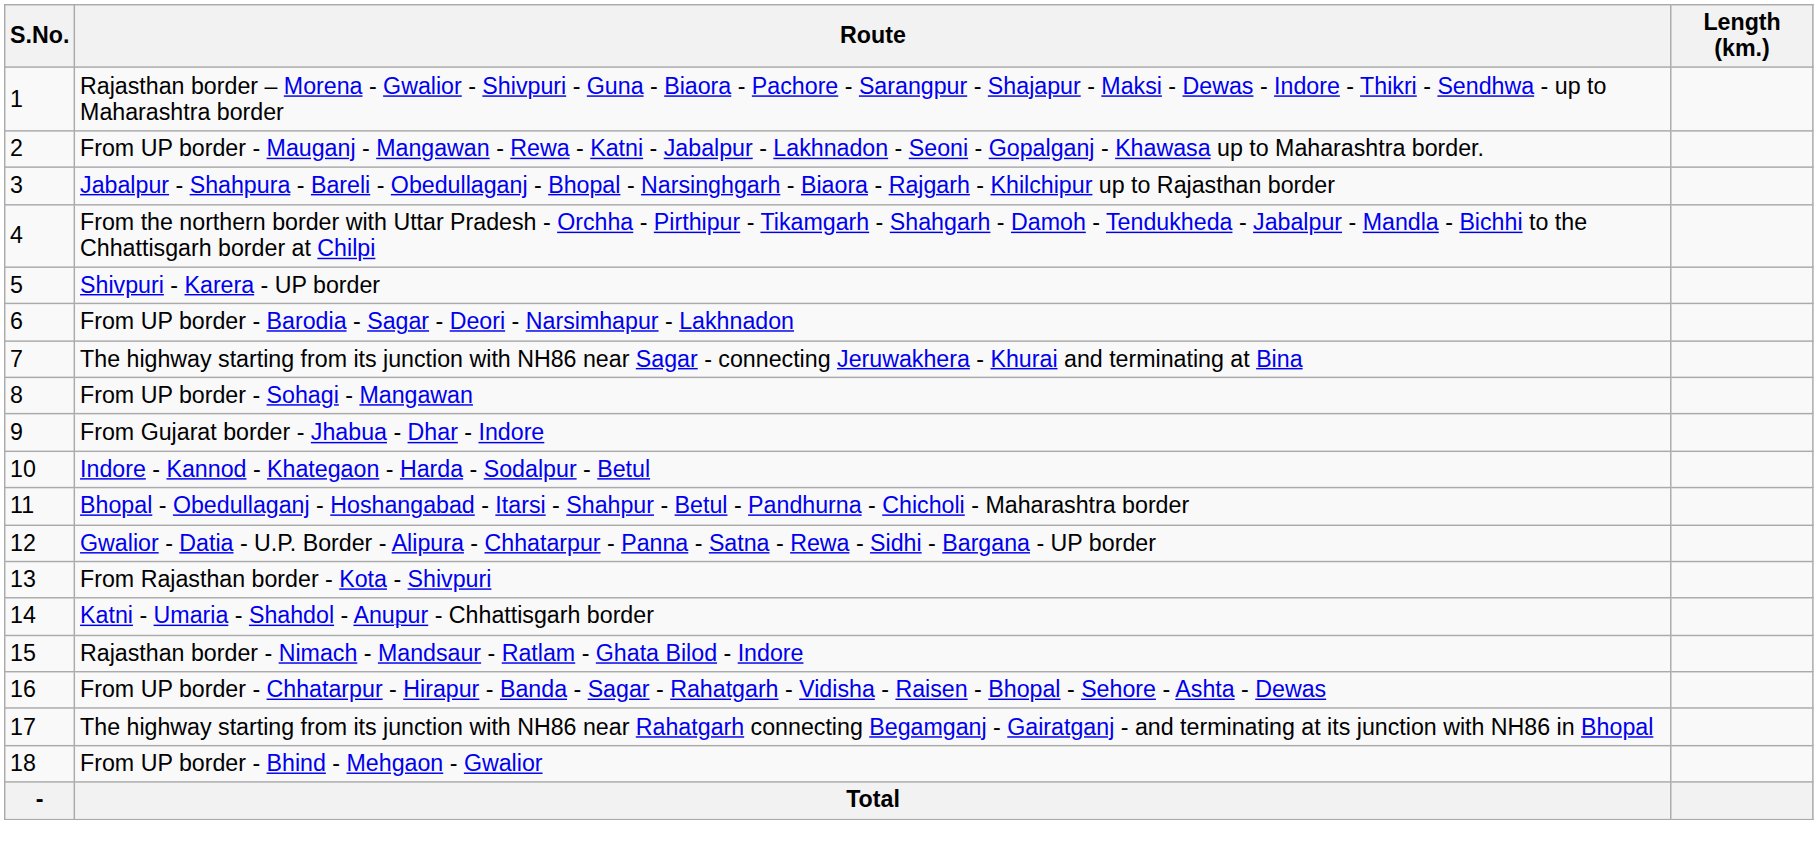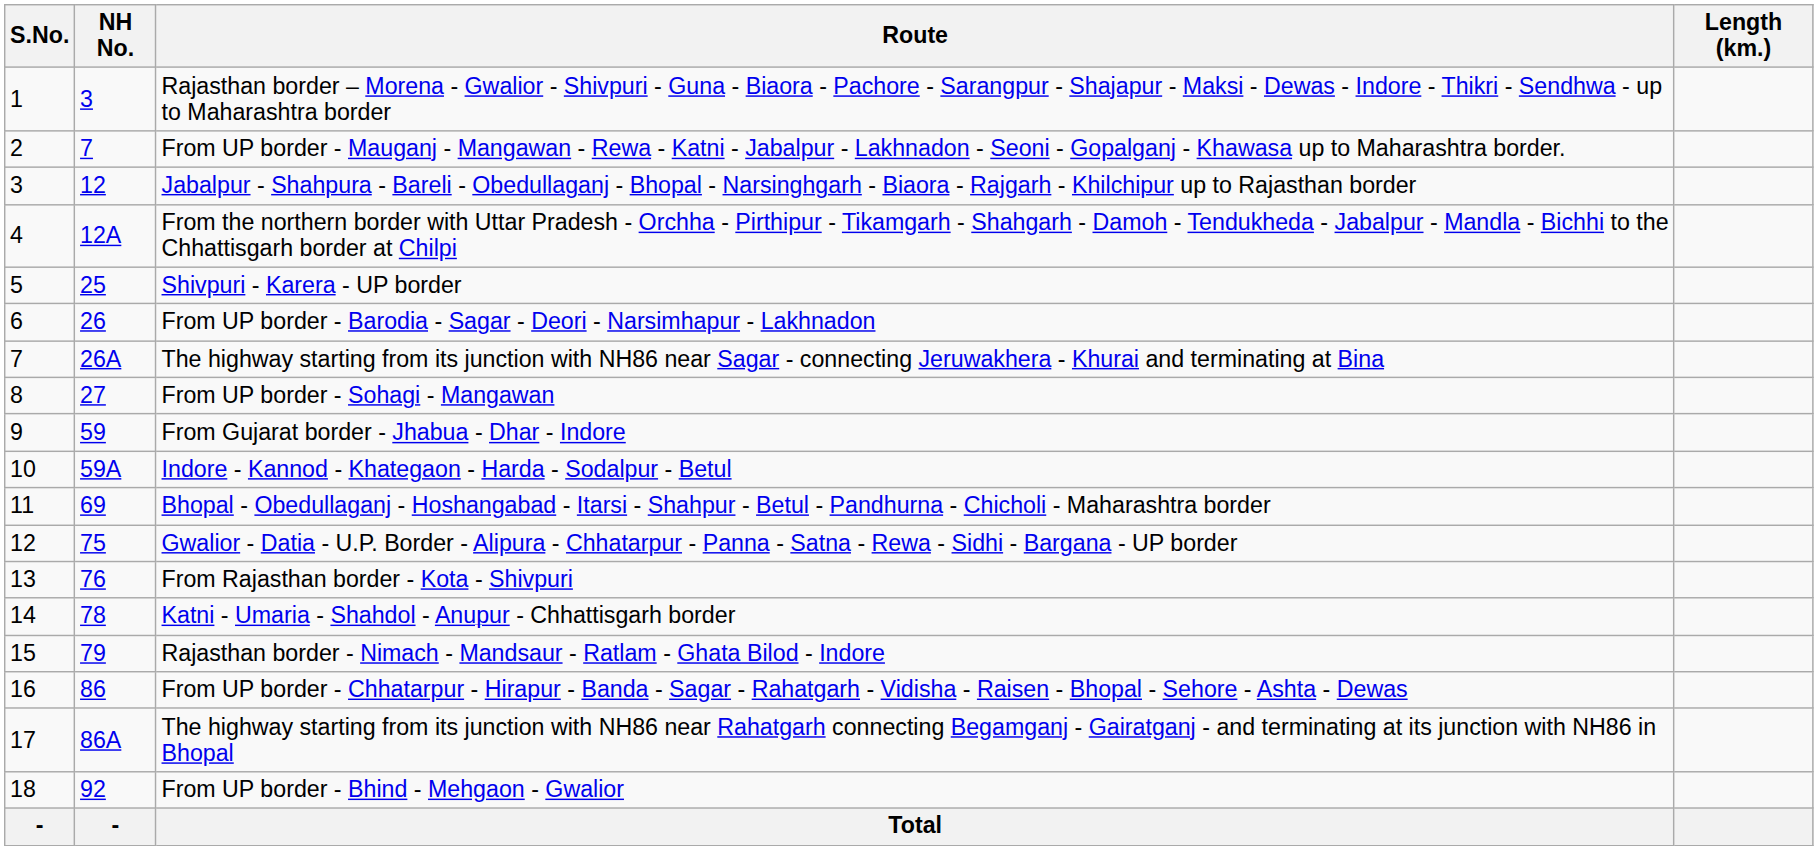 <table class="wikitable">
 <tr>
 <th>S.No.</th>
+<th>NH No.</th>
 <th>Route</th>
 <th>Length (km.)</th>
 </tr>
 <tr>
 <td>1</td>
+<td><a href='#'>3</a></td>
 <td>Rajasthan border – <a href='#'>Morena</a> - <a href='#'>Gwalior</a> - <a href='#'>Shivpuri</a> - <a href='#'>Guna</a> - <a href='#'>Biaora</a> - <a href='#'>Pachore</a> - <a href='#'>Sarangpur</a> - <a href='#'>Shajapur</a> - <a href='#'>Maksi</a> - <a href='#'>Dewas</a> - <a href='#'>Indore</a> - <a href='#'>Thikri</a> - <a href='#'>Sendhwa</a> - up to Maharashtra border</td>
 <td></td>
 </tr>
 <tr>
 <td>2</td>
+<td><a href='#'>7</a></td>
 <td>From UP border - <a href='#'>Mauganj</a> - <a href='#'>Mangawan</a> - <a href='#'>Rewa</a> - <a href='#'>Katni</a> - <a href='#'>Jabalpur</a> - <a href='#'>Lakhnadon</a> - <a href='#'>Seoni</a> - <a href='#'>Gopalganj</a> - <a href='#'>Khawasa</a>  up to Maharashtra border.</td>
 <td></td>
 </tr>
 <tr>
 <td>3</td>
+<td><a href='#'>12</a></td>
 <td><a href='#'>Jabalpur</a> - <a href='#'>Shahpura</a> - <a href='#'>Bareli</a> - <a href='#'>Obedullaganj</a> - <a href='#'>Bhopal</a> - <a href='#'>Narsinghgarh</a> - <a href='#'>Biaora</a> - <a href='#'>Rajgarh</a> - <a href='#'>Khilchipur</a>  up to Rajasthan border</td>
 <td></td>
 </tr>
 <tr>
 <td>4</td>
+<td><a href='#'>12A</a></td>
 <td>From the northern border with Uttar Pradesh - <a href='#'>Orchha</a> - <a href='#'>Pirthipur</a> - <a href='#'>Tikamgarh</a> - <a href='#'>Shahgarh</a> - <a href='#'>Damoh</a> - <a href='#'>Tendukheda</a> - <a href='#'>Jabalpur</a> - <a href='#'>Mandla</a> - <a href='#'>Bichhi</a>  to the Chhattisgarh border at <a href='#'>Chilpi</a></td>
 <td></td>
 </tr>
 <tr>
 <td>5</td>
+<td><a href='#'>25</a></td>
 <td><a href='#'>Shivpuri</a> - <a href='#'>Karera</a> - UP border</td>
 <td></td>
 </tr>
 <tr>
 <td>6</td>
+<td><a href='#'>26</a></td>
 <td>From UP border - <a href='#'>Barodia</a> - <a href='#'>Sagar</a> - <a href='#'>Deori</a> - <a href='#'>Narsimhapur</a> - <a href='#'>Lakhnadon</a></td>
 <td></td>
 </tr>
 <tr>
 <td>7</td>
+<td><a href='#'>26A</a></td>
 <td>The highway starting from its junction with NH86 near <a href='#'>Sagar</a> - connecting <a href='#'>Jeruwakhera</a> - <a href='#'>Khurai</a> and terminating at <a href='#'>Bina</a></td>
 <td></td>
 </tr>
 <tr>
 <td>8</td>
+<td><a href='#'>27</a></td>
 <td>From UP border - <a href='#'>Sohagi</a> - <a href='#'>Mangawan</a></td>
 <td></td>
 </tr>
 <tr>
 <td>9</td>
+<td><a href='#'>59</a></td>
 <td>From Gujarat border - <a href='#'>Jhabua</a> - <a href='#'>Dhar</a> - <a href='#'>Indore</a></td>
 <td></td>
 </tr>
 <tr>
 <td>10</td>
+<td><a href='#'>59A</a></td>
 <td><a href='#'>Indore</a> - <a href='#'>Kannod</a> - <a href='#'>Khategaon</a> - <a href='#'>Harda</a> - <a href='#'>Sodalpur</a> - <a href='#'>Betul</a></td>
 <td></td>
 </tr>
 <tr>
 <td>11</td>
+<td><a href='#'>69</a></td>
 <td><a href='#'>Bhopal</a> - <a href='#'>Obedullaganj</a> - <a href='#'>Hoshangabad</a> - <a href='#'>Itarsi</a> - <a href='#'>Shahpur</a> - <a href='#'>Betul</a> - <a href='#'>Pandhurna</a> - <a href='#'>Chicholi</a> - Maharashtra border</td>
 <td></td>
 </tr>
 <tr>
 <td>12</td>
+<td><a href='#'>75</a></td>
 <td><a href='#'>Gwalior</a> - <a href='#'>Datia</a> - U.P. Border - <a href='#'>Alipura</a> - <a href='#'>Chhatarpur</a> - <a href='#'>Panna</a> - <a href='#'>Satna</a> - <a href='#'>Rewa</a> - <a href='#'>Sidhi</a> - <a href='#'>Bargana</a> - UP border</td>
 <td></td>
 </tr>
 <tr>
 <td>13</td>
+<td><a href='#'>76</a></td>
 <td>From Rajasthan border - <a href='#'>Kota</a> - <a href='#'>Shivpuri</a></td>
 <td></td>
 </tr>
 <tr>
 <td>14</td>
+<td><a href='#'>78</a></td>
 <td><a href='#'>Katni</a> - <a href='#'>Umaria</a> - <a href='#'>Shahdol</a> - <a href='#'>Anupur</a> - Chhattisgarh border</td>
 <td></td>
 </tr>
 <tr>
 <td>15</td>
+<td><a href='#'>79</a></td>
 <td>Rajasthan border - <a href='#'>Nimach</a> - <a href='#'>Mandsaur</a> - <a href='#'>Ratlam</a> - <a href='#'>Ghata Bilod</a> - <a href='#'>Indore</a></td>
 <td></td>
 </tr>
 <tr>
 <td>16</td>
+<td><a href='#'>86</a></td>
 <td>From UP border - <a href='#'>Chhatarpur</a> - <a href='#'>Hirapur</a> - <a href='#'>Banda</a> - <a href='#'>Sagar</a> - <a href='#'>Rahatgarh</a> - <a href='#'>Vidisha</a> - <a href='#'>Raisen</a> - <a href='#'>Bhopal</a> - <a href='#'>Sehore</a> - <a href='#'>Ashta</a> - <a href='#'>Dewas</a></td>
 <td></td>
 </tr>
 <tr>
 <td>17</td>
+<td><a href='#'>86A</a></td>
 <td>The highway starting from its junction with NH86 near <a href='#'>Rahatgarh</a> connecting <a href='#'>Begamganj</a> - <a href='#'>Gairatganj</a> - and terminating at its junction with NH86 in <a href='#'>Bhopal</a></td>
 <td></td>
 </tr>
 <tr>
 <td>18</td>
+<td><a href='#'>92</a></td>
 <td>From UP border - <a href='#'>Bhind</a> - <a href='#'>Mehgaon</a> - <a href='#'>Gwalior</a></td>
 <td></td>
 </tr>
 <tr>
 <th>-</th>
+<th>-</th>
 <th>Total</th>
 <th></th>
 </tr>
 </table>
